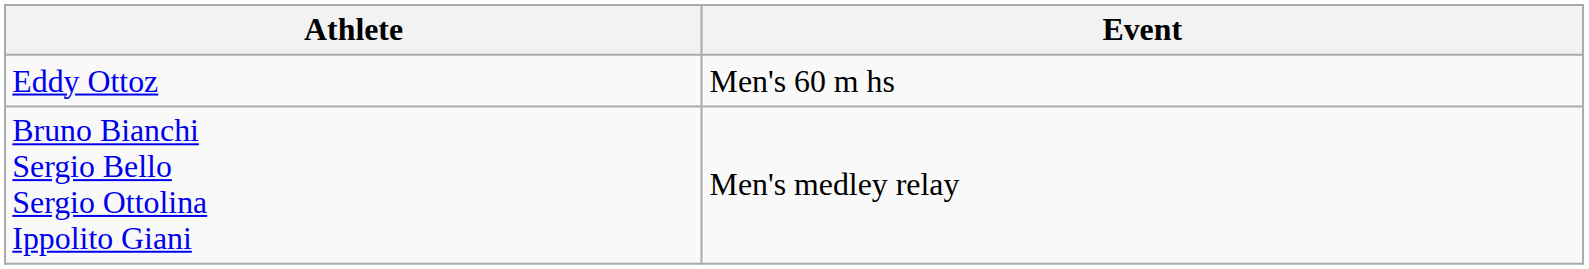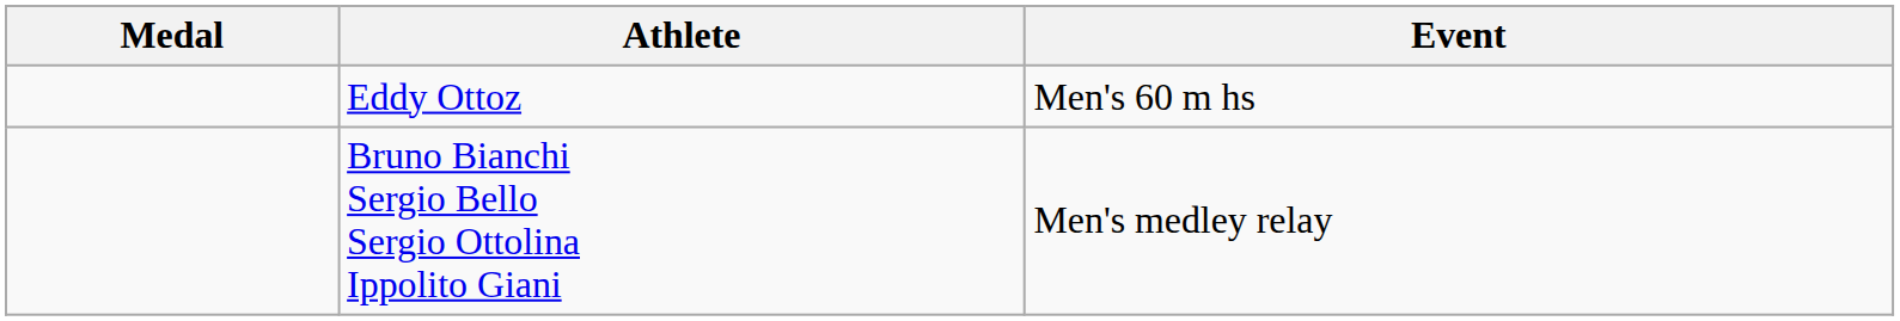 <table class="wikitable" style="width:40%; font-size:100%; text-align:left;">
 <tr>
+<th>Medal</th>
 <th>Athlete</th>
 <th>Event</th>
 </tr>
 <tr>
+<td align=center></td>
 <td><a href='#'>Eddy Ottoz</a></td>
 <td>Men's 60 m hs</td>
 </tr>
 <tr>
+<td align=center></td>
 <td><a href='#'>Bruno Bianchi</a><br><a href='#'>Sergio Bello</a><br><a href='#'>Sergio Ottolina</a><br><a href='#'>Ippolito Giani</a></td>
 <td>Men's medley relay</td>
 </tr>
 </table>
